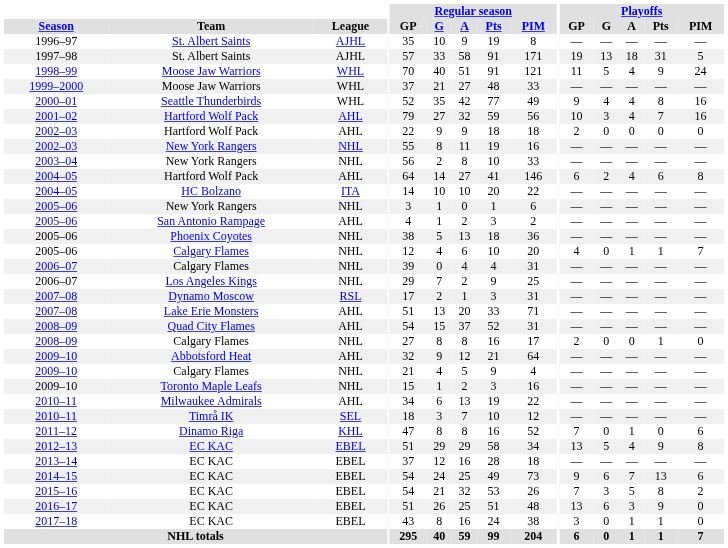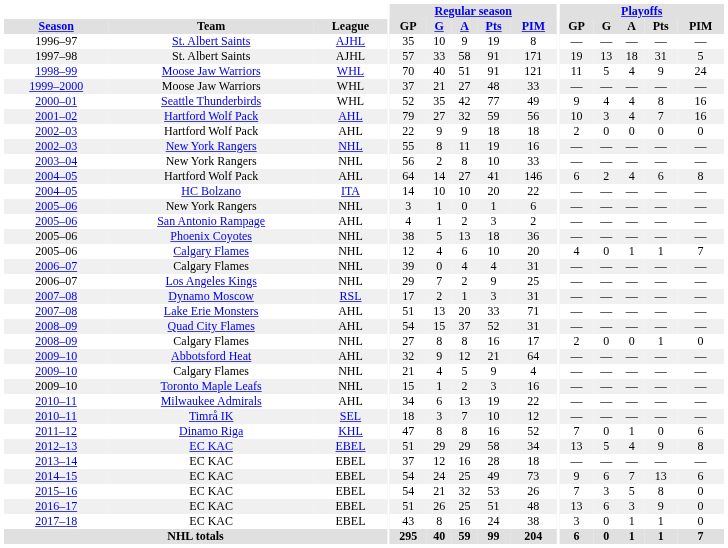 <table border="0" cellpadding="1" cellspacing="0" style="text-align:center; width:60em">
 <tr bgcolor="#e0e0e0">
 <th colspan="3" bgcolor="#ffffff"></th>
 <th rowspan="99" bgcolor="#ffffff"></th>
 <th colspan="5"><a href='#'>Regular season</a></th>
 <th rowspan="99" bgcolor="#ffffff"></th>
 <th colspan="5"><a href='#'>Playoffs</a></th>
 </tr>
 <tr bgcolor="#e0e0e0">
 <th><a href='#'>Season</a></th>
 <th>Team</th>
 <th>League</th>
 <th>GP</th>
 <th><a href='#'>G</a></th>
 <th><a href='#'>A</a></th>
 <th><a href='#'>Pts</a></th>
 <th><a href='#'>PIM</a></th>
 <th>GP</th>
 <th>G</th>
 <th>A</th>
 <th>Pts</th>
 <th>PIM</th>
 </tr>
 <tr>
 <td>1996–97</td>
 <td><a href='#'>St. Albert Saints</a></td>
 <td><a href='#'>AJHL</a></td>
 <td>35</td>
 <td>10</td>
 <td>9</td>
 <td>19</td>
 <td>8</td>
 <td>—</td>
 <td>—</td>
 <td>—</td>
 <td>—</td>
 <td>—</td>
 </tr>
 <tr bgcolor="#f0f0f0">
 <td>1997–98</td>
 <td>St. Albert Saints</td>
 <td>AJHL</td>
 <td>57</td>
 <td>33</td>
 <td>58</td>
 <td>91</td>
 <td>171</td>
 <td>19</td>
 <td>13</td>
 <td>18</td>
 <td>31</td>
 <td>5</td>
 </tr>
 <tr>
 <td><a href='#'>1998–99</a></td>
 <td><a href='#'>Moose Jaw Warriors</a></td>
 <td><a href='#'>WHL</a></td>
 <td>70</td>
 <td>40</td>
 <td>51</td>
 <td>91</td>
 <td>121</td>
 <td>11</td>
 <td>5</td>
 <td>4</td>
 <td>9</td>
 <td>24</td>
 </tr>
 <tr bgcolor="#f0f0f0">
 <td><a href='#'>1999–2000</a></td>
 <td>Moose Jaw Warriors</td>
 <td>WHL</td>
 <td>37</td>
 <td>21</td>
 <td>27</td>
 <td>48</td>
 <td>33</td>
 <td>—</td>
 <td>—</td>
 <td>—</td>
 <td>—</td>
 <td>—</td>
 </tr>
 <tr>
 <td><a href='#'>2000–01</a></td>
 <td><a href='#'>Seattle Thunderbirds</a></td>
 <td>WHL</td>
 <td>52</td>
 <td>35</td>
 <td>42</td>
 <td>77</td>
 <td>49</td>
 <td>9</td>
 <td>4</td>
 <td>4</td>
 <td>8</td>
 <td>16</td>
 </tr>
 <tr bgcolor="#f0f0f0">
 <td><a href='#'>2001–02</a></td>
 <td><a href='#'>Hartford Wolf Pack</a></td>
 <td><a href='#'>AHL</a></td>
 <td>79</td>
 <td>27</td>
 <td>32</td>
 <td>59</td>
 <td>56</td>
 <td>10</td>
 <td>3</td>
 <td>4</td>
 <td>7</td>
 <td>16</td>
 </tr>
 <tr>
 <td><a href='#'>2002–03</a></td>
 <td>Hartford Wolf Pack</td>
 <td>AHL</td>
 <td>22</td>
 <td>9</td>
 <td>9</td>
 <td>18</td>
 <td>18</td>
 <td>2</td>
 <td>0</td>
 <td>0</td>
 <td>0</td>
 <td>0</td>
 </tr>
 <tr bgcolor="#f0f0f0">
 <td><a href='#'>2002–03</a></td>
 <td><a href='#'>New York Rangers</a></td>
 <td><a href='#'>NHL</a></td>
 <td>55</td>
 <td>8</td>
 <td>11</td>
 <td>19</td>
 <td>16</td>
 <td>—</td>
 <td>—</td>
 <td>—</td>
 <td>—</td>
 <td>—</td>
 </tr>
 <tr>
 <td><a href='#'>2003–04</a></td>
 <td>New York Rangers</td>
 <td>NHL</td>
 <td>56</td>
 <td>2</td>
 <td>8</td>
 <td>10</td>
 <td>33</td>
 <td>—</td>
 <td>—</td>
 <td>—</td>
 <td>—</td>
 <td>—</td>
 </tr>
 <tr bgcolor="#f0f0f0">
 <td><a href='#'>2004–05</a></td>
 <td>Hartford Wolf Pack</td>
 <td>AHL</td>
 <td>64</td>
 <td>14</td>
 <td>27</td>
 <td>41</td>
 <td>146</td>
 <td>6</td>
 <td>2</td>
 <td>4</td>
 <td>6</td>
 <td>8</td>
 </tr>
 <tr>
 <td><a href='#'>2004–05</a></td>
 <td><a href='#'>HC Bolzano</a></td>
 <td><a href='#'>ITA</a></td>
 <td>14</td>
 <td>10</td>
 <td>10</td>
 <td>20</td>
 <td>22</td>
 <td>—</td>
 <td>—</td>
 <td>—</td>
 <td>—</td>
 <td>—</td>
 </tr>
 <tr bgcolor="#f0f0f0">
 <td><a href='#'>2005–06</a></td>
 <td>New York Rangers</td>
 <td>NHL</td>
 <td>3</td>
 <td>1</td>
 <td>0</td>
 <td>1</td>
 <td>6</td>
 <td>—</td>
 <td>—</td>
 <td>—</td>
 <td>—</td>
 <td>—</td>
 </tr>
 <tr>
 <td><a href='#'>2005–06</a></td>
 <td><a href='#'>San Antonio Rampage</a></td>
 <td>AHL</td>
 <td>4</td>
 <td>1</td>
 <td>2</td>
 <td>3</td>
 <td>2</td>
 <td>—</td>
 <td>—</td>
 <td>—</td>
 <td>—</td>
 <td>—</td>
 </tr>
 <tr bgcolor="#f0f0f0">
 <td>2005–06</td>
 <td><a href='#'>Phoenix Coyotes</a></td>
 <td>NHL</td>
 <td>38</td>
 <td>5</td>
 <td>13</td>
 <td>18</td>
 <td>36</td>
 <td>—</td>
 <td>—</td>
 <td>—</td>
 <td>—</td>
 <td>—</td>
 </tr>
 <tr>
 <td>2005–06</td>
 <td><a href='#'>Calgary Flames</a></td>
 <td>NHL</td>
 <td>12</td>
 <td>4</td>
 <td>6</td>
 <td>10</td>
 <td>20</td>
 <td>4</td>
 <td>0</td>
 <td>1</td>
 <td>1</td>
 <td>7</td>
 </tr>
 <tr bgcolor="#f0f0f0">
 <td><a href='#'>2006–07</a></td>
 <td>Calgary Flames</td>
 <td>NHL</td>
 <td>39</td>
 <td>0</td>
 <td>4</td>
 <td>4</td>
 <td>31</td>
 <td>—</td>
 <td>—</td>
 <td>—</td>
 <td>—</td>
 <td>—</td>
 </tr>
 <tr>
 <td>2006–07</td>
 <td><a href='#'>Los Angeles Kings</a></td>
 <td>NHL</td>
 <td>29</td>
 <td>7</td>
 <td>2</td>
 <td>9</td>
 <td>25</td>
 <td>—</td>
 <td>—</td>
 <td>—</td>
 <td>—</td>
 <td>—</td>
 </tr>
 <tr bgcolor="#f0f0f0">
 <td><a href='#'>2007–08</a></td>
 <td><a href='#'>Dynamo Moscow</a></td>
 <td><a href='#'>RSL</a></td>
 <td>17</td>
 <td>2</td>
 <td>1</td>
 <td>3</td>
 <td>31</td>
 <td>—</td>
 <td>—</td>
 <td>—</td>
 <td>—</td>
 <td>—</td>
 </tr>
 <tr>
 <td><a href='#'>2007–08</a></td>
 <td><a href='#'>Lake Erie Monsters</a></td>
 <td>AHL</td>
 <td>51</td>
 <td>13</td>
 <td>20</td>
 <td>33</td>
 <td>71</td>
 <td>—</td>
 <td>—</td>
 <td>—</td>
 <td>—</td>
 <td>—</td>
 </tr>
 <tr bgcolor="#f0f0f0">
 <td><a href='#'>2008–09</a></td>
 <td><a href='#'>Quad City Flames</a></td>
 <td>AHL</td>
 <td>54</td>
 <td>15</td>
 <td>37</td>
 <td>52</td>
 <td>31</td>
 <td>—</td>
 <td>—</td>
 <td>—</td>
 <td>—</td>
 <td>—</td>
 </tr>
 <tr>
 <td><a href='#'>2008–09</a></td>
 <td>Calgary Flames</td>
 <td>NHL</td>
 <td>27</td>
 <td>8</td>
 <td>8</td>
 <td>16</td>
 <td>17</td>
 <td>2</td>
 <td>0</td>
 <td>0</td>
 <td>1</td>
 <td>0</td>
 </tr>
 <tr bgcolor="#f0f0f0">
 <td><a href='#'>2009–10</a></td>
 <td><a href='#'>Abbotsford Heat</a></td>
 <td>AHL</td>
 <td>32</td>
 <td>9</td>
 <td>12</td>
 <td>21</td>
 <td>64</td>
 <td>—</td>
 <td>—</td>
 <td>—</td>
 <td>—</td>
 <td>—</td>
 </tr>
 <tr>
 <td><a href='#'>2009–10</a></td>
 <td>Calgary Flames</td>
 <td>NHL</td>
 <td>21</td>
 <td>4</td>
 <td>5</td>
 <td>9</td>
 <td>4</td>
 <td>—</td>
 <td>—</td>
 <td>—</td>
 <td>—</td>
 <td>—</td>
 </tr>
 <tr bgcolor="#f0f0f0">
 <td>2009–10</td>
 <td><a href='#'>Toronto Maple Leafs</a></td>
 <td>NHL</td>
 <td>15</td>
 <td>1</td>
 <td>2</td>
 <td>3</td>
 <td>16</td>
 <td>—</td>
 <td>—</td>
 <td>—</td>
 <td>—</td>
 <td>—</td>
 </tr>
 <tr>
 <td><a href='#'>2010–11</a></td>
 <td><a href='#'>Milwaukee Admirals</a></td>
 <td>AHL</td>
 <td>34</td>
 <td>6</td>
 <td>13</td>
 <td>19</td>
 <td>22</td>
 <td>—</td>
 <td>—</td>
 <td>—</td>
 <td>—</td>
 <td>—</td>
 </tr>
 <tr bgcolor="#f0f0f0">
 <td><a href='#'>2010–11</a></td>
 <td><a href='#'>Timrå IK</a></td>
 <td><a href='#'>SEL</a></td>
 <td>18</td>
 <td>3</td>
 <td>7</td>
 <td>10</td>
 <td>12</td>
 <td>—</td>
 <td>—</td>
 <td>—</td>
 <td>—</td>
 <td>—</td>
 </tr>
 <tr>
 <td><a href='#'>2011–12</a></td>
 <td><a href='#'>Dinamo Riga</a></td>
 <td><a href='#'>KHL</a></td>
 <td>47</td>
 <td>8</td>
 <td>8</td>
 <td>16</td>
 <td>52</td>
 <td>7</td>
 <td>0</td>
 <td>1</td>
 <td>0</td>
 <td>6</td>
 </tr>
 <tr bgcolor="#f0f0f0">
 <td><a href='#'>2012–13</a></td>
 <td><a href='#'>EC KAC</a></td>
 <td><a href='#'>EBEL</a></td>
 <td>51</td>
 <td>29</td>
 <td>29</td>
 <td>58</td>
 <td>34</td>
 <td>13</td>
 <td>5</td>
 <td>4</td>
 <td>9</td>
 <td>8</td>
 </tr>
 <tr>
 <td><a href='#'>2013–14</a></td>
 <td>EC KAC</td>
 <td>EBEL</td>
 <td>37</td>
 <td>12</td>
 <td>16</td>
 <td>28</td>
 <td>18</td>
 <td>—</td>
 <td>—</td>
 <td>—</td>
 <td>—</td>
 <td>—</td>
 </tr>
 <tr bgcolor="#f0f0f0">
 <td><a href='#'>2014–15</a></td>
 <td>EC KAC</td>
 <td>EBEL</td>
 <td>54</td>
 <td>24</td>
 <td>25</td>
 <td>49</td>
 <td>73</td>
 <td>9</td>
 <td>6</td>
 <td>7</td>
 <td>13</td>
 <td>6</td>
 </tr>
 <tr>
 <td><a href='#'>2015–16</a></td>
 <td>EC KAC</td>
 <td>EBEL</td>
 <td>54</td>
 <td>21</td>
 <td>32</td>
 <td>53</td>
 <td>26</td>
 <td>7</td>
 <td>3</td>
 <td>5</td>
 <td>8</td>
-<td>2</td>
+<td>0</td>
 </tr>
 <tr bgcolor="#f0f0f0">
 <td><a href='#'>2016–17</a></td>
 <td>EC KAC</td>
 <td>EBEL</td>
 <td>51</td>
 <td>26</td>
 <td>25</td>
 <td>51</td>
 <td>48</td>
 <td>13</td>
 <td>6</td>
 <td>3</td>
 <td>9</td>
 <td>0</td>
 </tr>
 <tr>
 <td><a href='#'>2017–18</a></td>
 <td>EC KAC</td>
 <td>EBEL</td>
 <td>43</td>
 <td>8</td>
 <td>16</td>
 <td>24</td>
 <td>38</td>
 <td>3</td>
 <td>0</td>
 <td>1</td>
 <td>1</td>
 <td>0</td>
 </tr>
 <tr bgcolor="#e0e0e0">
 <th colspan="3">NHL totals</th>
 <th>295</th>
 <th>40</th>
 <th>59</th>
 <th>99</th>
 <th>204</th>
 <th>6</th>
 <th>0</th>
 <th>1</th>
 <th>1</th>
 <th>7</th>
 </tr>
 </table>
